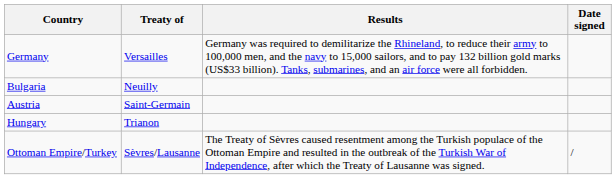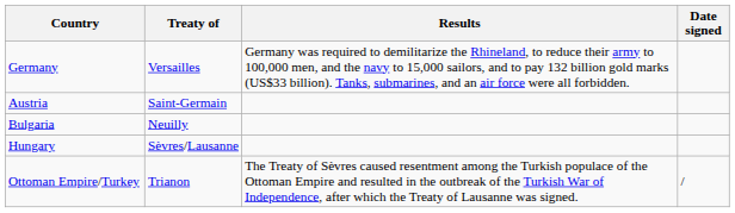 <table class="wikitable sortable">
 <tr>
 <th width=160>Country</th>
 <th width=90>Treaty of</th>
 <th class=unsortable>Results</th>
 <th>Date signed</th>
 </tr>
 <tr>
 <td> <a href='#'>Germany</a></td>
 <td><a href='#'>Versailles</a></td>
 <td>Germany was required to demilitarize the <a href='#'>Rhineland</a>, to reduce their <a href='#'>army</a> to 100,000 men, and the <a href='#'>navy</a> to 15,000 sailors, and to pay 132 billion gold marks (US$33 billion). <a href='#'>Tanks</a>, <a href='#'>submarines</a>, and an <a href='#'>air force</a> were all forbidden.</td>
 <td></td>
 </tr>
 <tr>
+<td> <a href='#'>Austria</a></td>
+<td><a href='#'>Saint-Germain</a></td>
+<td></td>
+<td></td>
+</tr>
+<tr>
 <td> <a href='#'>Bulgaria</a></td>
 <td><a href='#'>Neuilly</a></td>
 <td></td>
 <td></td>
 </tr>
 <tr>
-<td> <a href='#'>Austria</a></td>
-<td><a href='#'>Saint-Germain</a></td>
-<td></td>
-<td></td>
-</tr>
-<tr>
 <td> <a href='#'>Hungary</a></td>
-<td><a href='#'>Trianon</a></td>
+<td><a href='#'>Sèvres</a>/<a href='#'>Lausanne</a></td>
 <td></td>
 <td></td>
 </tr>
 <tr>
 <td> <a href='#'>Ottoman Empire</a>/<a href='#'>Turkey</a></td>
-<td><a href='#'>Sèvres</a>/<a href='#'>Lausanne</a></td>
+<td><a href='#'>Trianon</a></td>
 <td>The Treaty of Sèvres caused resentment among the Turkish populace of the Ottoman Empire and resulted in the outbreak of the <a href='#'>Turkish War of Independence</a>, after which the Treaty of Lausanne was signed.</td>
 <td>/</td>
 </tr>
 </table>
